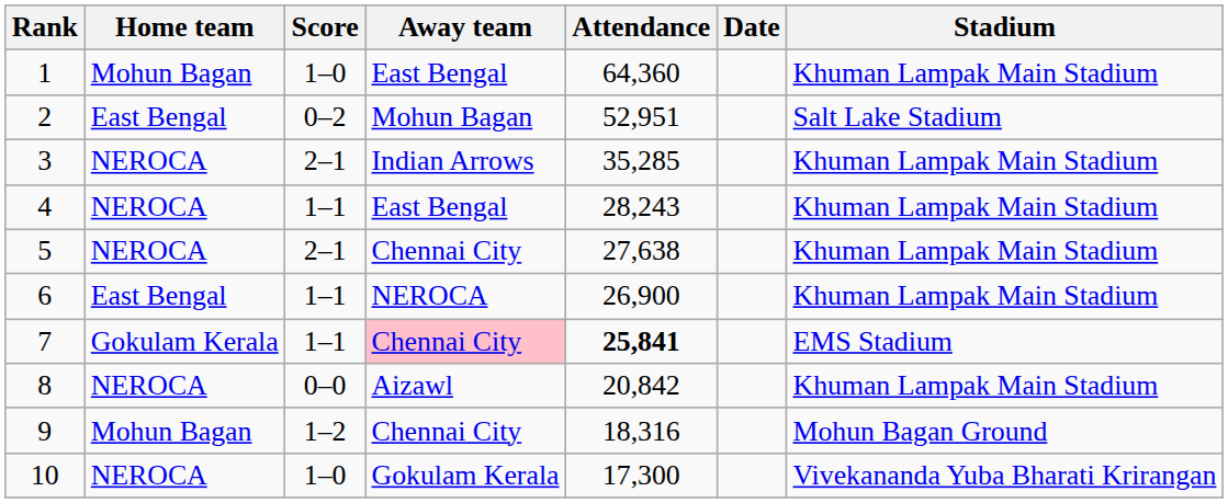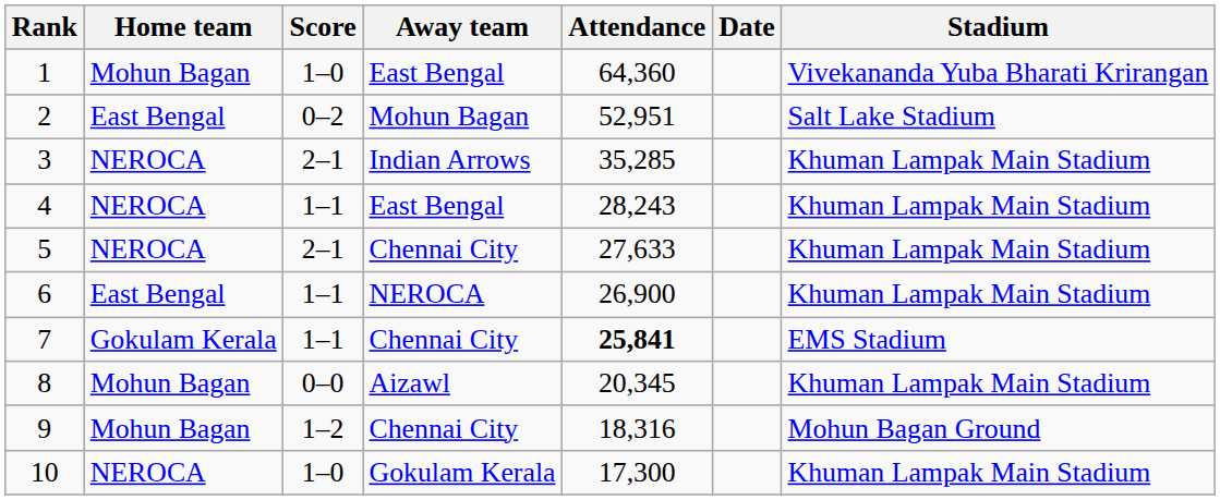 <table class="wikitable sortable">
 <tr>
 <th>Rank</th>
 <th>Home team</th>
 <th>Score</th>
 <th>Away team</th>
 <th>Attendance</th>
 <th>Date</th>
 <th>Stadium</th>
 </tr>
 <tr>
 <td align="center">1</td>
 <td><a href='#'>Mohun Bagan</a></td>
 <td align="center">1–0</td>
 <td><a href='#'>East Bengal</a></td>
 <td align="center">64,360</td>
 <td></td>
-<td><a href='#'>Khuman Lampak Main Stadium</a></td>
+<td><a href='#'>Vivekananda Yuba Bharati Krirangan</a></td>
 </tr>
 <tr>
 <td align="center">2</td>
 <td><a href='#'>East Bengal</a></td>
 <td align="center">0–2</td>
 <td><a href='#'>Mohun Bagan</a></td>
 <td align="center">52,951</td>
 <td></td>
 <td><a href='#'>Salt Lake Stadium</a></td>
 </tr>
 <tr>
 <td align="center">3</td>
 <td><a href='#'>NEROCA</a></td>
 <td align="center">2–1</td>
 <td><a href='#'>Indian Arrows</a></td>
 <td align="center">35,285</td>
 <td></td>
 <td><a href='#'>Khuman Lampak Main Stadium</a></td>
 </tr>
 <tr>
 <td align="center">4</td>
 <td><a href='#'>NEROCA</a></td>
 <td align="center">1–1</td>
 <td><a href='#'>East Bengal</a></td>
 <td align="center">28,243</td>
 <td></td>
 <td><a href='#'>Khuman Lampak Main Stadium</a></td>
 </tr>
 <tr>
 <td align="center">5</td>
 <td><a href='#'>NEROCA</a></td>
 <td align="center">2–1</td>
 <td><a href='#'>Chennai City</a></td>
-<td align="center">27,638</td>
+<td align="center">27,633</td>
 <td></td>
 <td><a href='#'>Khuman Lampak Main Stadium</a></td>
 </tr>
 <tr>
 <td align="center">6</td>
 <td><a href='#'>East Bengal</a></td>
 <td align="center">1–1</td>
 <td><a href='#'>NEROCA</a></td>
 <td align="center">26,900</td>
 <td></td>
 <td><a href='#'>Khuman Lampak Main Stadium</a></td>
 </tr>
 <tr>
 <td align="center">7</td>
 <td><a href='#'>Gokulam Kerala</a></td>
 <td align="center">1–1</td>
-<td style="background: pink;"><a href='#'>Chennai City</a></td>
+<td><a href='#'>Chennai City</a></td>
 <td align="center"><strong>25,841</strong></td>
 <td></td>
 <td><a href='#'>EMS Stadium</a></td>
 </tr>
 <tr>
 <td align="center">8</td>
-<td><a href='#'>NEROCA</a></td>
+<td><a href='#'>Mohun Bagan</a></td>
 <td align="center">0–0</td>
 <td><a href='#'>Aizawl</a></td>
-<td align="center">20,842</td>
+<td align="center">20,345</td>
 <td></td>
 <td><a href='#'>Khuman Lampak Main Stadium</a></td>
 </tr>
 <tr>
 <td align="center">9</td>
 <td><a href='#'>Mohun Bagan</a></td>
 <td align="center">1–2</td>
 <td><a href='#'>Chennai City</a></td>
 <td align="center">18,316</td>
 <td></td>
 <td><a href='#'>Mohun Bagan Ground</a></td>
 </tr>
 <tr>
 <td align="center">10</td>
 <td><a href='#'>NEROCA</a></td>
 <td align="center">1–0</td>
 <td><a href='#'>Gokulam Kerala</a></td>
 <td align="center">17,300</td>
 <td></td>
-<td><a href='#'>Vivekananda Yuba Bharati Krirangan</a></td>
+<td><a href='#'>Khuman Lampak Main Stadium</a></td>
 </tr>
 </table>
